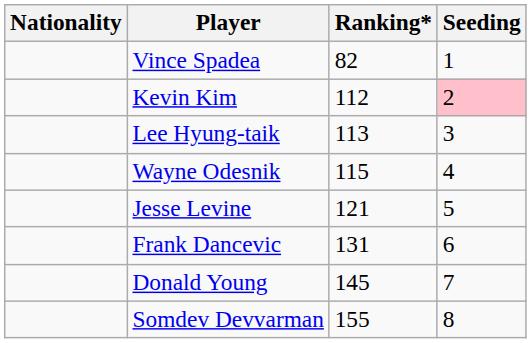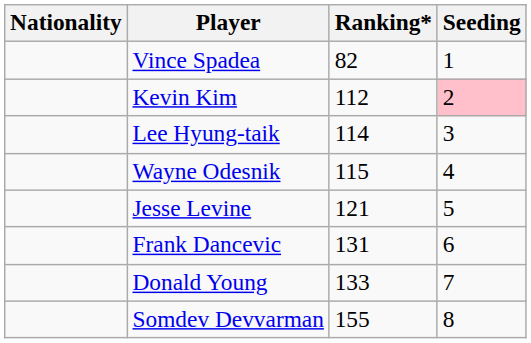 <table class="wikitable" border="1">
 <tr>
 <th>Nationality</th>
 <th>Player</th>
 <th>Ranking*</th>
 <th>Seeding</th>
 </tr>
 <tr>
 <td></td>
 <td><a href='#'>Vince Spadea</a></td>
 <td>82</td>
 <td>1</td>
 </tr>
 <tr>
 <td></td>
 <td><a href='#'>Kevin Kim</a></td>
 <td>112</td>
 <td style="background: pink;">2</td>
 </tr>
 <tr>
 <td></td>
 <td><a href='#'>Lee Hyung-taik</a></td>
-<td>113</td>
+<td>114</td>
 <td>3</td>
 </tr>
 <tr>
 <td></td>
 <td><a href='#'>Wayne Odesnik</a></td>
 <td>115</td>
 <td>4</td>
 </tr>
 <tr>
 <td></td>
 <td><a href='#'>Jesse Levine</a></td>
 <td>121</td>
 <td>5</td>
 </tr>
 <tr>
 <td></td>
 <td><a href='#'>Frank Dancevic</a></td>
 <td>131</td>
 <td>6</td>
 </tr>
 <tr>
 <td></td>
 <td><a href='#'>Donald Young</a></td>
-<td>145</td>
+<td>133</td>
 <td>7</td>
 </tr>
 <tr>
 <td></td>
 <td><a href='#'>Somdev Devvarman</a></td>
 <td>155</td>
 <td>8</td>
 </tr>
 </table>
